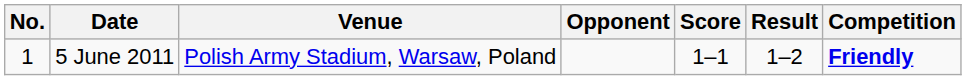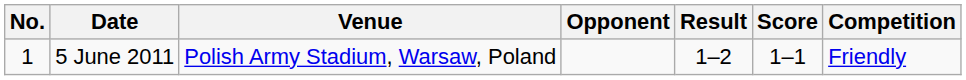 <table class="wikitable sortable">
 <tr>
 <th scope="col">No.</th>
 <th scope="col">Date</th>
 <th scope="col">Venue</th>
 <th scope="col">Opponent</th>
+<th scope="col">Result</th>
 <th scope="col">Score</th>
-<th scope="col">Result</th>
 <th scope="col">Competition</th>
 </tr>
 <tr>
 <td align="center">1</td>
 <td>5 June 2011</td>
 <td><a href='#'>Polish Army Stadium</a>, <a href='#'>Warsaw</a>, Poland</td>
 <td></td>
+<td align="center">1–2</td>
 <td align="center">1–1</td>
-<td align="center">1–2</td>
-<td><strong><a href='#'>Friendly</a></strong></td>
+<td><a href='#'>Friendly</a></td>
 </tr>
 </table>
